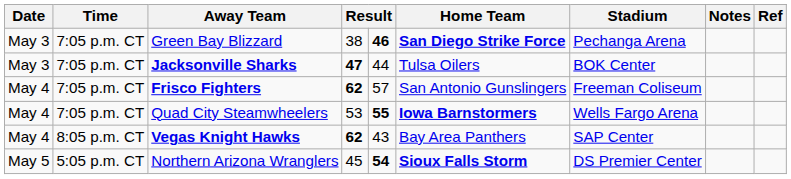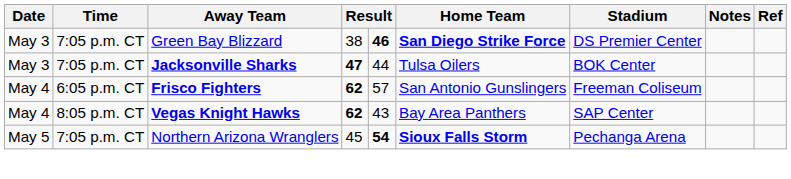 <table class="wikitable">
 <tr>
 <th>Date</th>
 <th>Time</th>
 <th>Away Team</th>
 <th colspan="2">Result</th>
 <th>Home Team</th>
 <th>Stadium</th>
 <th>Notes</th>
 <th>Ref</th>
 </tr>
 <tr>
 <td>May 3</td>
 <td>7:05 p.m. CT</td>
 <td><a href='#'>Green Bay Blizzard</a></td>
 <td>38</td>
 <td><strong>46</strong></td>
 <td><strong><a href='#'>San Diego Strike Force</a></strong></td>
-<td><a href='#'>Pechanga Arena</a></td>
+<td><a href='#'>DS Premier Center</a></td>
 <td></td>
 <td></td>
 </tr>
 <tr>
 <td>May 3</td>
 <td>7:05 p.m. CT</td>
 <td><strong><a href='#'>Jacksonville Sharks</a></strong></td>
 <td><strong>47</strong></td>
 <td>44</td>
 <td><a href='#'>Tulsa Oilers</a></td>
 <td><a href='#'>BOK Center</a></td>
 <td></td>
 <td></td>
 </tr>
 <tr>
 <td>May 4</td>
-<td>7:05 p.m. CT</td>
+<td>6:05 p.m. CT</td>
 <td><strong><a href='#'>Frisco Fighters</a></strong></td>
 <td><strong>62</strong></td>
 <td>57</td>
 <td><a href='#'>San Antonio Gunslingers</a></td>
 <td><a href='#'>Freeman Coliseum</a></td>
-<td></td>
-<td></td>
-</tr>
-<tr>
-<td>May 4</td>
-<td>7:05 p.m. CT</td>
-<td><a href='#'>Quad City Steamwheelers</a></td>
-<td>53</td>
-<td><strong>55</strong></td>
-<td><strong><a href='#'>Iowa Barnstormers</a></strong></td>
-<td><a href='#'>Wells Fargo Arena</a></td>
 <td></td>
 <td></td>
 </tr>
 <tr>
 <td>May 4</td>
 <td>8:05 p.m. CT</td>
 <td><strong><a href='#'>Vegas Knight Hawks</a></strong></td>
 <td><strong>62</strong></td>
 <td>43</td>
 <td><a href='#'>Bay Area Panthers</a></td>
 <td><a href='#'>SAP Center</a></td>
 <td></td>
 <td></td>
 </tr>
 <tr>
 <td>May 5</td>
-<td>5:05 p.m. CT</td>
+<td>7:05 p.m. CT</td>
 <td><a href='#'>Northern Arizona Wranglers</a></td>
 <td>45</td>
 <td><strong>54</strong></td>
 <td><strong><a href='#'>Sioux Falls Storm</a></strong></td>
-<td><a href='#'>DS Premier Center</a></td>
+<td><a href='#'>Pechanga Arena</a></td>
 <td></td>
 <td></td>
 </tr>
 </table>
